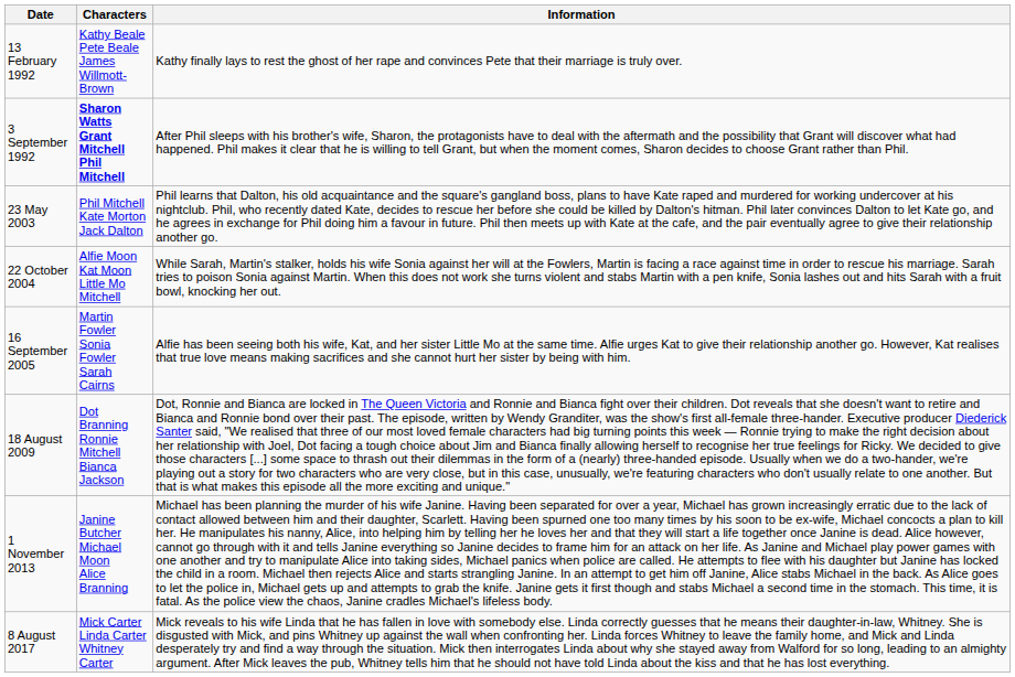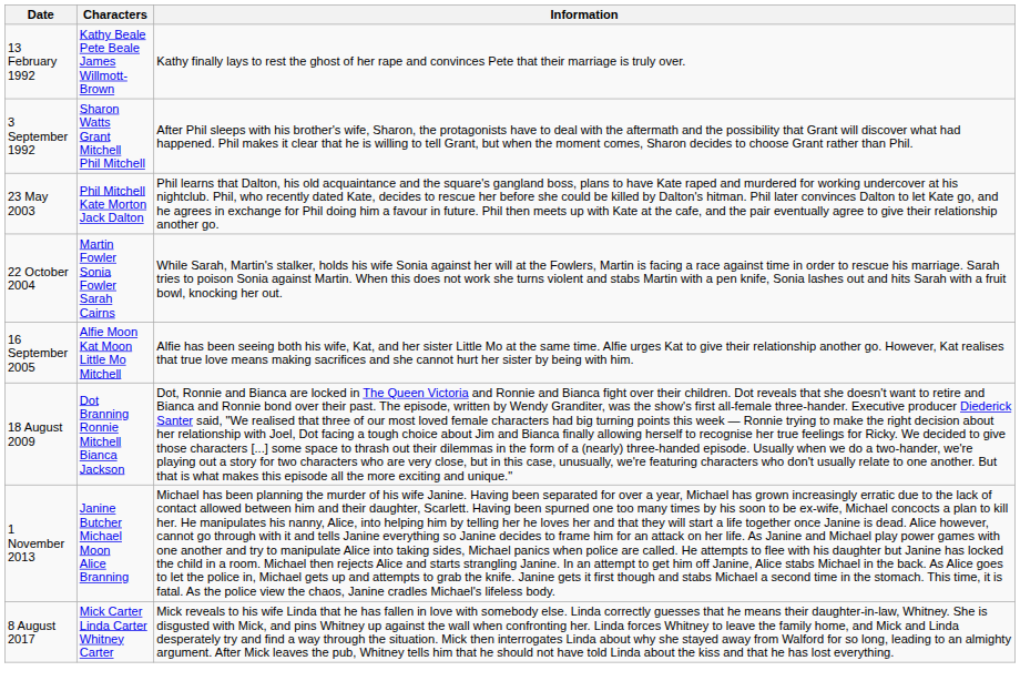 <table class="wikitable" style="font-size: 95%;">
 <tr>
 <th>Date</th>
 <th>Characters</th>
 <th>Information</th>
 </tr>
 <tr>
 <td>13 February 1992</td>
 <td><a href='#'>Kathy Beale</a> <br> <a href='#'>Pete Beale</a> <br> <a href='#'>James Willmott-Brown</a></td>
 <td>Kathy finally lays to rest the ghost of her rape and convinces Pete that their marriage is truly over.</td>
 </tr>
 <tr>
 <td>3 September 1992</td>
-<td><strong><a href='#'>Sharon Watts</a> <br> <a href='#'>Grant Mitchell</a> <br> <a href='#'>Phil Mitchell</a></strong></td>
+<td><a href='#'>Sharon Watts</a> <br> <a href='#'>Grant Mitchell</a> <br> <a href='#'>Phil Mitchell</a></td>
 <td>After Phil sleeps with his brother's wife, Sharon, the protagonists have to deal with the aftermath and the possibility that Grant will discover what had happened. Phil makes it clear that he is willing to tell Grant, but when the moment comes, Sharon decides to choose Grant rather than Phil.</td>
 </tr>
 <tr>
 <td>23 May 2003</td>
 <td><a href='#'>Phil Mitchell</a> <br> <a href='#'>Kate Morton</a> <br> <a href='#'>Jack Dalton</a></td>
 <td>Phil learns that Dalton, his old acquaintance and the square's gangland boss, plans to have Kate raped and murdered for working undercover at his nightclub. Phil, who recently dated Kate, decides to rescue her before she could be killed by Dalton's hitman. Phil later convinces Dalton to let Kate go, and he agrees in exchange for Phil doing him a favour in future. Phil then meets up with Kate at the cafe, and the pair eventually agree to give their relationship another go.</td>
 </tr>
 <tr>
 <td>22 October 2004</td>
-<td><a href='#'>Alfie Moon</a> <br> <a href='#'>Kat Moon</a> <br> <a href='#'>Little Mo Mitchell</a></td>
+<td><a href='#'>Martin Fowler</a> <br> <a href='#'>Sonia Fowler</a> <br> <a href='#'>Sarah Cairns</a></td>
 <td>While Sarah, Martin's stalker, holds his wife Sonia against her will at the Fowlers, Martin is facing a race against time in order to rescue his marriage. Sarah tries to poison Sonia against Martin. When this does not work she turns violent and stabs Martin with a pen knife, Sonia lashes out and hits Sarah with a fruit bowl, knocking her out.</td>
 </tr>
 <tr>
 <td>16 September 2005</td>
-<td><a href='#'>Martin Fowler</a> <br> <a href='#'>Sonia Fowler</a> <br> <a href='#'>Sarah Cairns</a></td>
+<td><a href='#'>Alfie Moon</a> <br> <a href='#'>Kat Moon</a> <br> <a href='#'>Little Mo Mitchell</a></td>
 <td>Alfie has been seeing both his wife, Kat, and her sister Little Mo at the same time. Alfie urges Kat to give their relationship another go. However, Kat realises that true love means making sacrifices and she cannot hurt her sister by being with him.</td>
 </tr>
 <tr>
 <td>18 August 2009</td>
 <td><a href='#'>Dot Branning</a> <br> <a href='#'>Ronnie Mitchell</a> <br> <a href='#'>Bianca Jackson</a></td>
 <td>Dot, Ronnie and Bianca are locked in <a href='#'>The Queen Victoria</a> and Ronnie and Bianca fight over their children. Dot reveals that she doesn't want to retire and Bianca and Ronnie bond over their past. The episode, written by Wendy Granditer, was the show's first all-female three-hander. Executive producer <a href='#'>Diederick Santer</a> said, "We realised that three of our most loved female characters had big turning points this week — Ronnie trying to make the right decision about her relationship with Joel, Dot facing a tough choice about Jim and Bianca finally allowing herself to recognise her true feelings for Ricky. We decided to give those characters [...] some space to thrash out their dilemmas in the form of a (nearly) three-handed episode. Usually when we do a two-hander, we're playing out a story for two characters who are very close, but in this case, unusually, we're featuring characters who don't usually relate to one another. But that is what makes this episode all the more exciting and unique."</td>
 </tr>
 <tr>
 <td>1 November 2013</td>
 <td><a href='#'>Janine Butcher</a> <br> <a href='#'>Michael Moon</a> <br> <a href='#'>Alice Branning</a></td>
 <td>Michael has been planning the murder of his wife Janine. Having been separated for over a year, Michael has grown increasingly erratic due to the lack of contact allowed between him and their daughter, Scarlett. Having been spurned one too many times by his soon to be ex-wife, Michael concocts a plan to kill her. He manipulates his nanny, Alice, into helping him by telling her he loves her and that they will start a life together once Janine is dead. Alice however, cannot go through with it and tells Janine everything so Janine decides to frame him for an attack on her life. As Janine and Michael play power games with one another and try to manipulate Alice into taking sides, Michael panics when police are called. He attempts to flee with his daughter but Janine has locked the child in a room. Michael then rejects Alice and starts strangling Janine. In an attempt to get him off Janine, Alice stabs Michael in the back. As Alice goes to let the police in, Michael gets up and attempts to grab the knife. Janine gets it first though and stabs Michael a second time in the stomach. This time, it is fatal. As the police view the chaos, Janine cradles Michael's lifeless body.</td>
 </tr>
 <tr>
 <td>8 August 2017</td>
 <td><a href='#'>Mick Carter</a> <br> <a href='#'>Linda Carter</a> <br> <a href='#'>Whitney Carter</a></td>
 <td>Mick reveals to his wife Linda that he has fallen in love with somebody else. Linda correctly guesses that he means their daughter-in-law, Whitney. She is disgusted with Mick, and pins Whitney up against the wall when confronting her. Linda forces Whitney to leave the family home, and Mick and Linda desperately try and find a way through the situation. Mick then interrogates Linda about why she stayed away from Walford for so long, leading to an almighty argument. After Mick leaves the pub, Whitney tells him that he should not have told Linda about the kiss and that he has lost everything.</td>
 </tr>
 </table>
